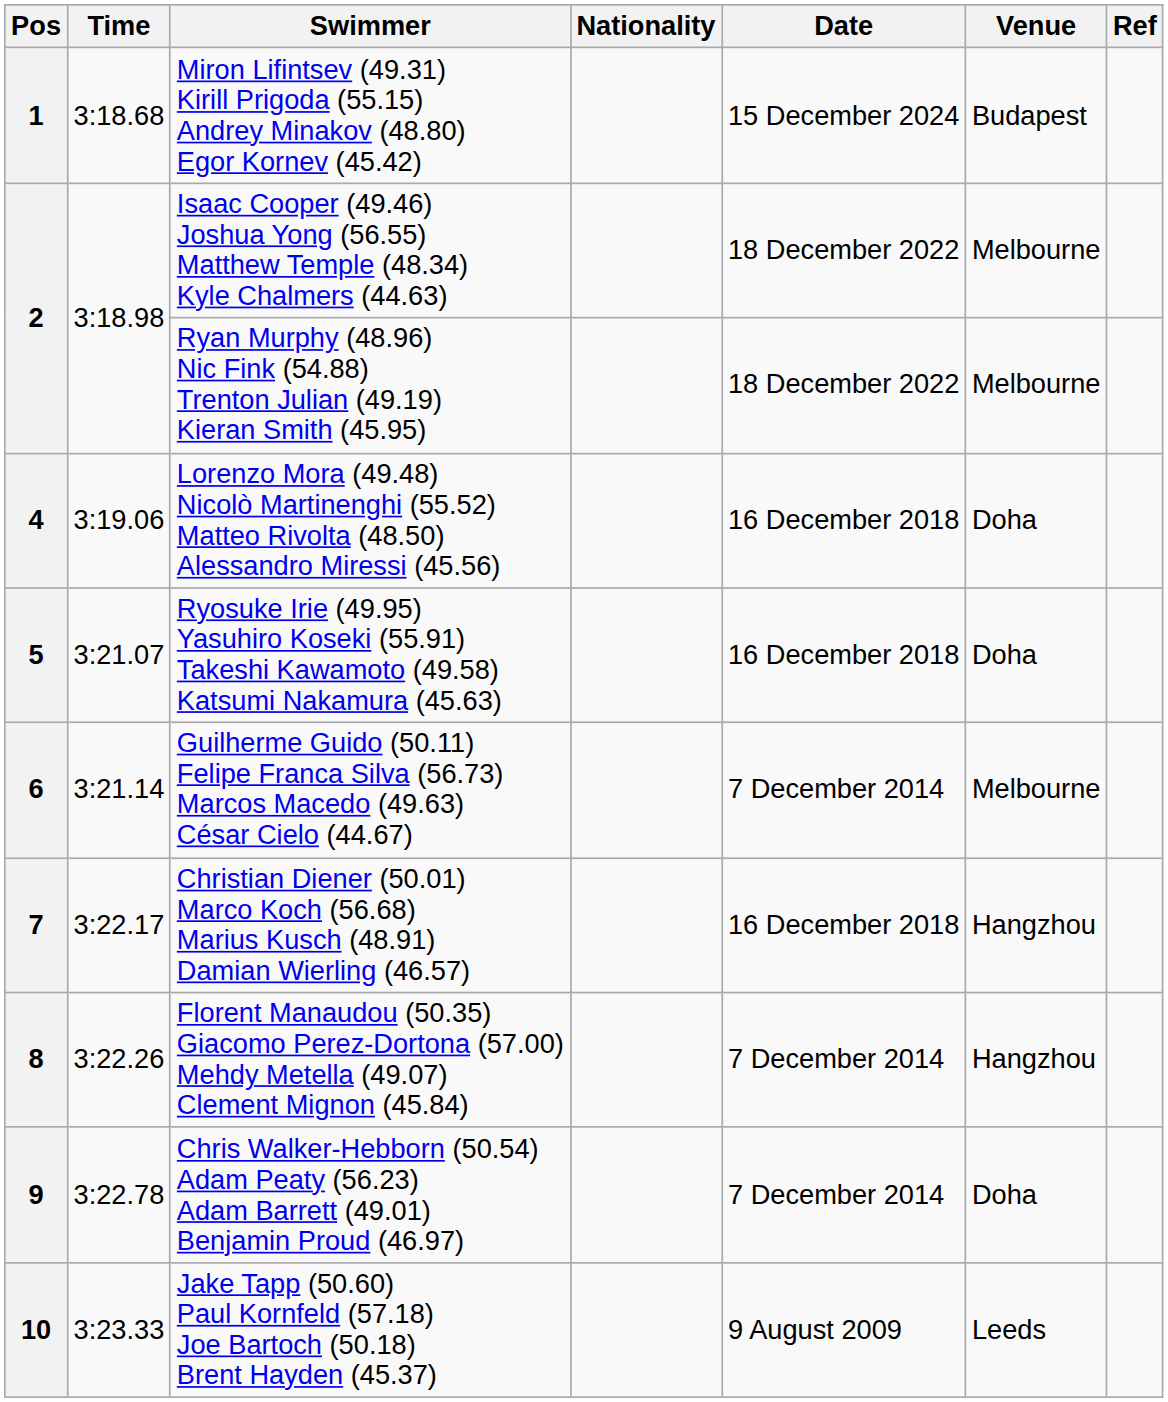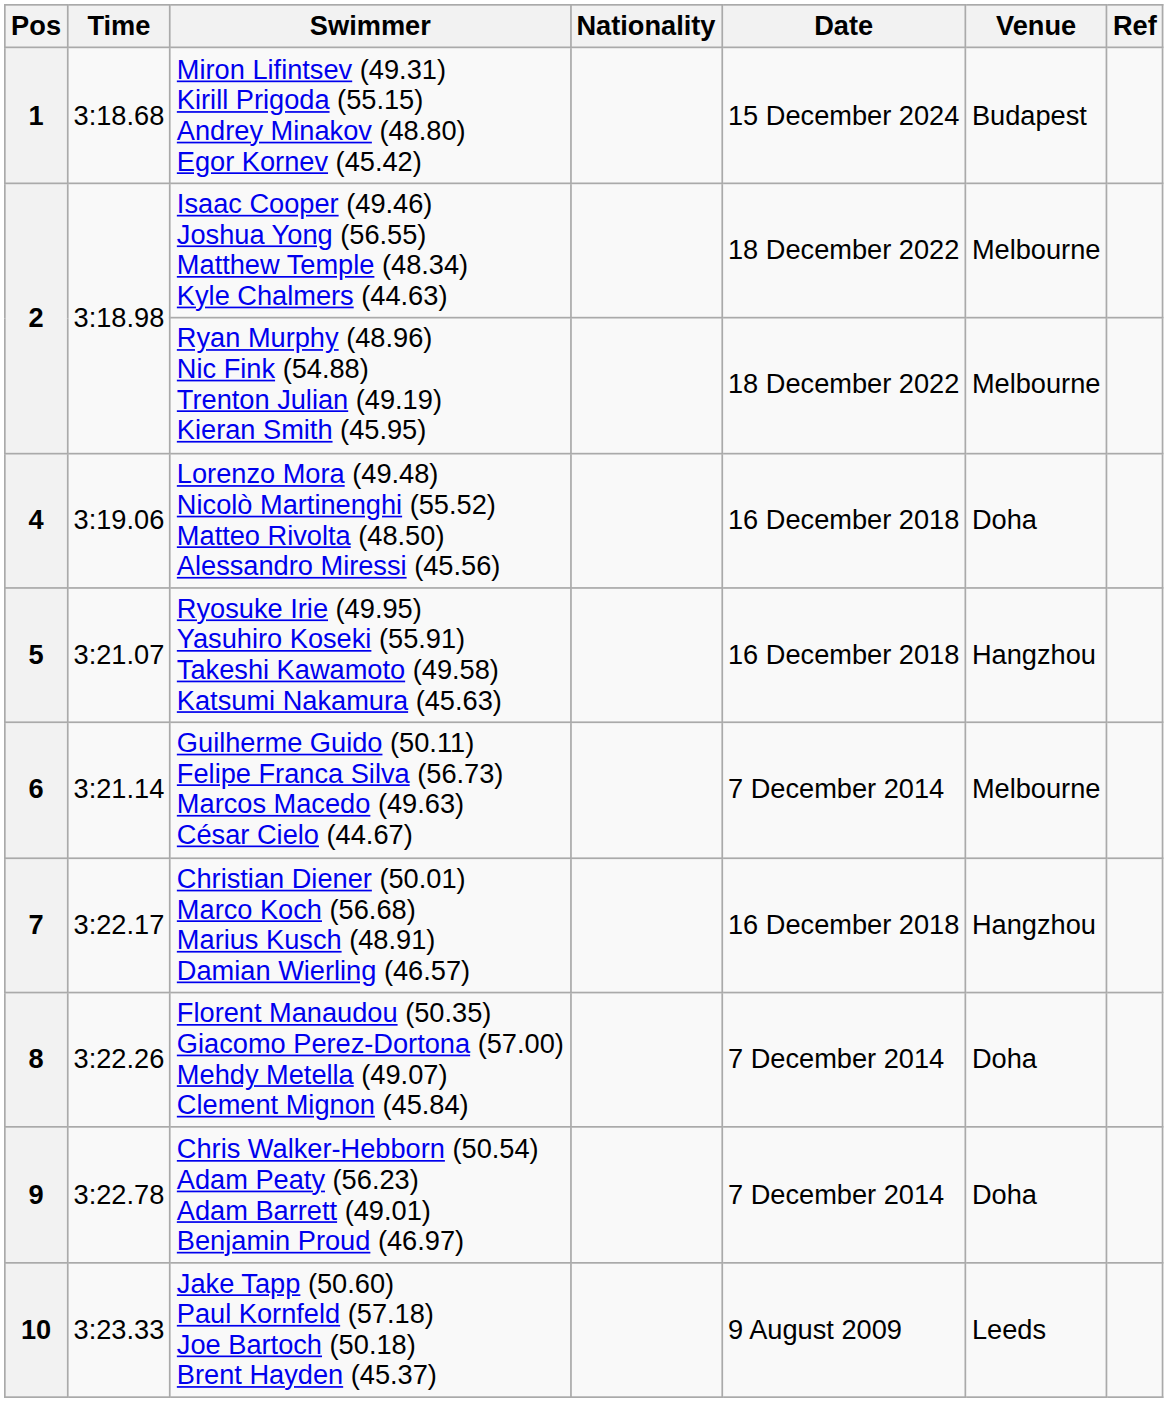 <table class="wikitable">
 <tr>
 <th>Pos</th>
 <th>Time</th>
 <th>Swimmer</th>
 <th>Nationality</th>
 <th>Date</th>
 <th>Venue</th>
 <th>Ref</th>
 </tr>
 <tr>
 <th>1</th>
 <td>3:18.68</td>
 <td><a href='#'>Miron Lifintsev</a> (49.31)<br><a href='#'>Kirill Prigoda</a> (55.15)<br><a href='#'>Andrey Minakov</a> (48.80)<br><a href='#'>Egor Kornev</a> (45.42)</td>
 <td></td>
 <td>15 December 2024</td>
 <td>Budapest</td>
 <td></td>
 </tr>
 <tr>
 <th rowspan=2>2</th>
 <td rowspan=2>3:18.98</td>
 <td><a href='#'>Isaac Cooper</a> (49.46)<br><a href='#'>Joshua Yong</a> (56.55)<br><a href='#'>Matthew Temple</a> (48.34)<br><a href='#'>Kyle Chalmers</a> (44.63)</td>
 <td></td>
 <td>18 December 2022</td>
 <td>Melbourne</td>
 <td></td>
 </tr>
 <tr>
 <td><a href='#'>Ryan Murphy</a> (48.96)<br><a href='#'>Nic Fink</a> (54.88)<br><a href='#'>Trenton Julian</a> (49.19)<br><a href='#'>Kieran Smith</a> (45.95)</td>
 <td></td>
 <td>18 December 2022</td>
 <td>Melbourne</td>
 <td></td>
 </tr>
 <tr>
 <th>4</th>
 <td>3:19.06</td>
 <td><a href='#'>Lorenzo Mora</a> (49.48)<br><a href='#'>Nicolò Martinenghi</a> (55.52)<br><a href='#'>Matteo Rivolta</a> (48.50)<br><a href='#'>Alessandro Miressi</a> (45.56)</td>
 <td></td>
 <td>16 December 2018</td>
 <td>Doha</td>
 <td></td>
 </tr>
 <tr>
 <th>5</th>
 <td>3:21.07</td>
 <td><a href='#'>Ryosuke Irie</a> (49.95)<br><a href='#'>Yasuhiro Koseki</a> (55.91)<br><a href='#'>Takeshi Kawamoto</a> (49.58)<br><a href='#'>Katsumi Nakamura</a> (45.63)</td>
 <td></td>
 <td>16 December 2018</td>
-<td>Doha</td>
+<td>Hangzhou</td>
 <td></td>
 </tr>
 <tr>
 <th>6</th>
 <td>3:21.14</td>
 <td><a href='#'>Guilherme Guido</a> (50.11)<br><a href='#'>Felipe Franca Silva</a> (56.73)<br><a href='#'>Marcos Macedo</a> (49.63)<br><a href='#'>César Cielo</a> (44.67)</td>
 <td></td>
 <td>7 December 2014</td>
 <td>Melbourne</td>
 <td></td>
 </tr>
 <tr>
 <th>7</th>
 <td>3:22.17</td>
 <td><a href='#'>Christian Diener</a> (50.01)<br><a href='#'>Marco Koch</a> (56.68)<br><a href='#'>Marius Kusch</a> (48.91)<br><a href='#'>Damian Wierling</a> (46.57)</td>
 <td></td>
 <td>16 December 2018</td>
 <td>Hangzhou</td>
 <td></td>
 </tr>
 <tr>
 <th>8</th>
 <td>3:22.26</td>
 <td><a href='#'>Florent Manaudou</a> (50.35)<br><a href='#'>Giacomo Perez-Dortona</a> (57.00)<br><a href='#'>Mehdy Metella</a> (49.07)<br><a href='#'>Clement Mignon</a> (45.84)</td>
 <td></td>
 <td>7 December 2014</td>
-<td>Hangzhou</td>
+<td>Doha</td>
 <td></td>
 </tr>
 <tr>
 <th>9</th>
 <td>3:22.78</td>
 <td><a href='#'>Chris Walker-Hebborn</a> (50.54)<br><a href='#'>Adam Peaty</a> (56.23)<br><a href='#'>Adam Barrett</a> (49.01)<br><a href='#'>Benjamin Proud</a> (46.97)</td>
 <td></td>
 <td>7 December 2014</td>
 <td>Doha</td>
 <td></td>
 </tr>
 <tr>
 <th>10</th>
 <td>3:23.33</td>
 <td><a href='#'>Jake Tapp</a> (50.60)<br><a href='#'>Paul Kornfeld</a> (57.18)<br><a href='#'>Joe Bartoch</a> (50.18)<br><a href='#'>Brent Hayden</a> (45.37)</td>
 <td></td>
 <td>9 August 2009</td>
 <td>Leeds</td>
 <td></td>
 </tr>
 </table>
